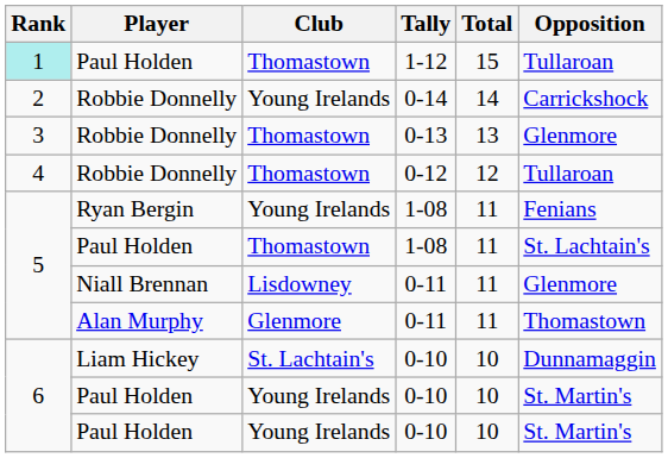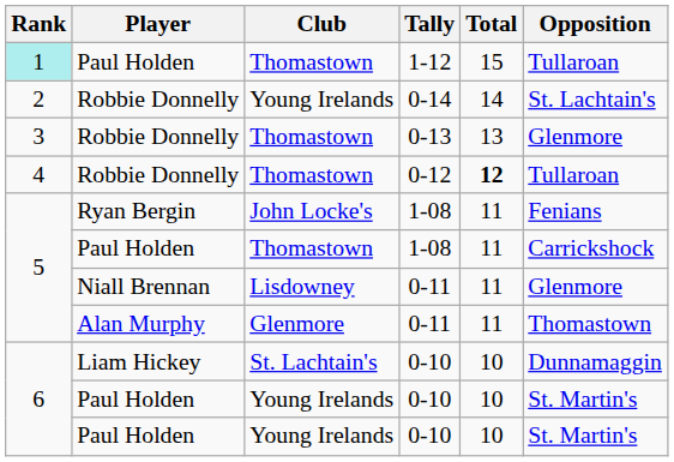 <table class="wikitable">
 <tr>
 <th>Rank</th>
 <th>Player</th>
 <th>Club</th>
 <th>Tally</th>
 <th>Total</th>
 <th>Opposition</th>
 </tr>
 <tr>
 <td rowspan="1" style="background: paleturquoise; text-align:center;">1</td>
 <td>Paul Holden</td>
 <td><a href='#'>Thomastown</a></td>
 <td align=center>1-12</td>
 <td align=center>15</td>
 <td><a href='#'>Tullaroan</a></td>
 </tr>
 <tr>
 <td rowspan="1" style="text-align:center;">2</td>
 <td>Robbie Donnelly</td>
 <td>Young Irelands</td>
 <td align=center>0-14</td>
 <td align=center>14</td>
-<td><a href='#'>Carrickshock</a></td>
+<td><a href='#'>St. Lachtain's</a></td>
 </tr>
 <tr>
 <td rowspan="1" style="text-align:center;">3</td>
 <td>Robbie Donnelly</td>
 <td><a href='#'>Thomastown</a></td>
 <td align=center>0-13</td>
 <td align=center>13</td>
 <td><a href='#'>Glenmore</a></td>
 </tr>
 <tr>
 <td rowspan="1" style="text-align:center;">4</td>
 <td>Robbie Donnelly</td>
 <td><a href='#'>Thomastown</a></td>
 <td align=center>0-12</td>
-<td align=center>12</td>
+<td align=center><strong>12</strong></td>
 <td><a href='#'>Tullaroan</a></td>
 </tr>
 <tr>
 <td rowspan="4" style="text-align:center;">5</td>
 <td>Ryan Bergin</td>
-<td>Young Irelands</td>
+<td><a href='#'>John Locke's</a></td>
 <td align=center>1-08</td>
 <td align=center>11</td>
 <td><a href='#'>Fenians</a></td>
 </tr>
 <tr>
 <td>Paul Holden</td>
 <td><a href='#'>Thomastown</a></td>
 <td align=center>1-08</td>
 <td align=center>11</td>
-<td><a href='#'>St. Lachtain's</a></td>
+<td><a href='#'>Carrickshock</a></td>
 </tr>
 <tr>
 <td>Niall Brennan</td>
 <td><a href='#'>Lisdowney</a></td>
 <td align=center>0-11</td>
 <td align=center>11</td>
 <td><a href='#'>Glenmore</a></td>
 </tr>
 <tr>
 <td><a href='#'>Alan Murphy</a></td>
 <td><a href='#'>Glenmore</a></td>
 <td align=center>0-11</td>
 <td align=center>11</td>
 <td><a href='#'>Thomastown</a></td>
 </tr>
 <tr>
 <td rowspan="3" style="text-align:center;">6</td>
 <td>Liam Hickey</td>
 <td><a href='#'>St. Lachtain's</a></td>
 <td align=center>0-10</td>
 <td align=center>10</td>
 <td><a href='#'>Dunnamaggin</a></td>
 </tr>
 <tr>
 <td>Paul Holden</td>
 <td>Young Irelands</td>
 <td align=center>0-10</td>
 <td align=center>10</td>
 <td><a href='#'>St. Martin's</a></td>
 </tr>
 <tr>
 <td>Paul Holden</td>
 <td>Young Irelands</td>
 <td align=center>0-10</td>
 <td align=center>10</td>
 <td><a href='#'>St. Martin's</a></td>
 </tr>
 </table>
